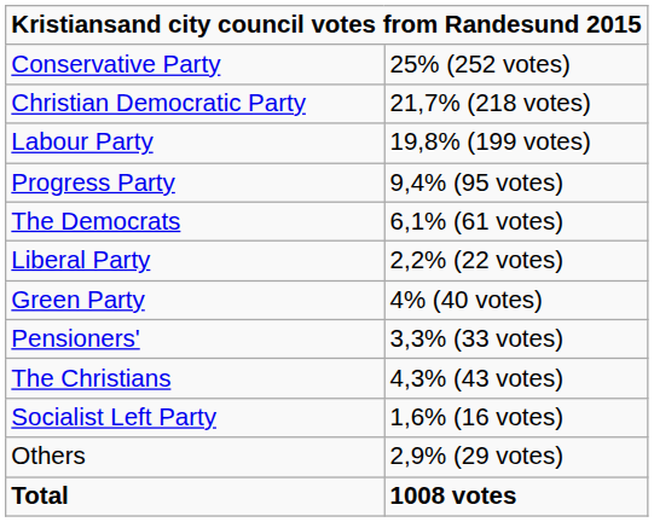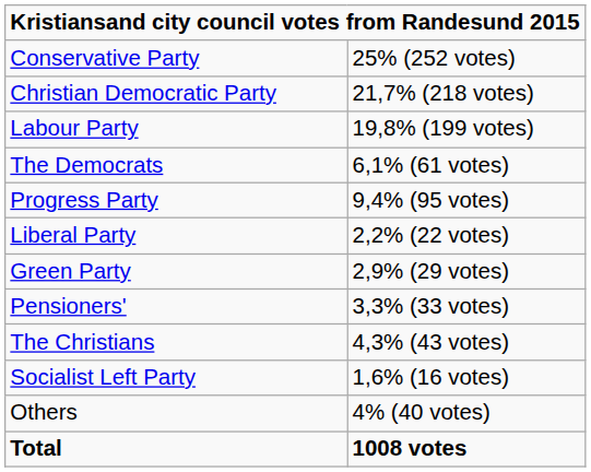 <table class="wikitable" style="center;">
 <tr>
 <td colspan="2"><strong>Kristiansand city council votes from Randesund 2015</strong></td>
 </tr>
 <tr>
 <td><a href='#'>Conservative Party</a></td>
 <td>25% (252 votes)</td>
 </tr>
 <tr>
 <td><a href='#'>Christian Democratic Party</a></td>
 <td>21,7% (218 votes)</td>
 </tr>
 <tr>
 <td><a href='#'>Labour Party</a></td>
 <td>19,8% (199 votes)</td>
 </tr>
 <tr>
+<td><a href='#'>The Democrats</a></td>
+<td>6,1% (61 votes)</td>
+</tr>
+<tr>
 <td><a href='#'>Progress Party</a></td>
 <td>9,4% (95 votes)</td>
-</tr>
-<tr>
-<td><a href='#'>The Democrats</a></td>
-<td>6,1% (61 votes)</td>
 </tr>
 <tr>
 <td><a href='#'>Liberal Party</a></td>
 <td>2,2% (22 votes)</td>
 </tr>
 <tr>
 <td><a href='#'>Green Party</a></td>
-<td>4% (40 votes)</td>
+<td>2,9% (29 votes)</td>
 </tr>
 <tr>
 <td><a href='#'>Pensioners'</a></td>
 <td>3,3% (33 votes)</td>
 </tr>
 <tr>
 <td><a href='#'>The Christians</a></td>
 <td>4,3% (43 votes)</td>
 </tr>
 <tr>
 <td><a href='#'>Socialist Left Party</a></td>
 <td>1,6% (16 votes)</td>
 </tr>
 <tr>
 <td>Others</td>
-<td>2,9% (29 votes)</td>
+<td>4% (40 votes)</td>
 </tr>
 <tr>
 <td><strong>Total</strong></td>
 <td><strong>1008 votes</strong></td>
 </tr>
 </table>
